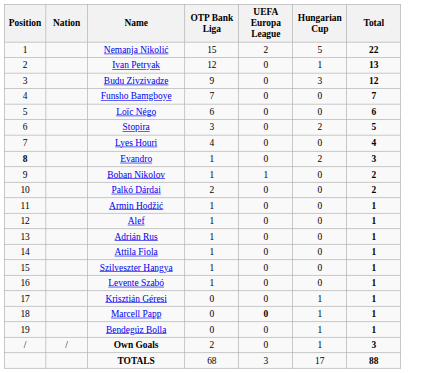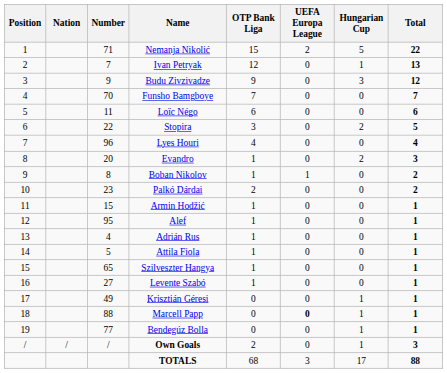 <table class="wikitable" style="font-size: 95%; text-align: center;">
 <tr>
 <th width=60>Position</th>
 <th width=60>Nation</th>
+<th width=60>Number</th>
 <th width=150>Name</th>
 <th width=80>OTP Bank Liga</th>
 <th width=80>UEFA Europa League</th>
 <th width=80>Hungarian Cup</th>
 <th width=80>Total</th>
 </tr>
 <tr>
 <td>1</td>
 <td></td>
+<td>71</td>
 <td><a href='#'>Nemanja Nikolić</a></td>
 <td>15</td>
 <td>2</td>
 <td>5</td>
 <td><strong>22</strong></td>
 </tr>
 <tr>
 <td>2</td>
 <td></td>
+<td>7</td>
 <td><a href='#'>Ivan Petryak</a></td>
 <td>12</td>
 <td>0</td>
 <td>1</td>
 <td><strong>13</strong></td>
 </tr>
 <tr>
 <td>3</td>
 <td></td>
+<td>9</td>
 <td><a href='#'>Budu Zivzivadze</a></td>
 <td>9</td>
 <td>0</td>
 <td>3</td>
 <td><strong>12</strong></td>
 </tr>
 <tr>
 <td>4</td>
 <td></td>
+<td>70</td>
 <td><a href='#'>Funsho Bamgboye</a></td>
 <td>7</td>
 <td>0</td>
 <td>0</td>
 <td><strong>7</strong></td>
 </tr>
 <tr>
 <td>5</td>
 <td></td>
+<td>11</td>
 <td><a href='#'>Loïc Négo</a></td>
 <td>6</td>
 <td>0</td>
 <td>0</td>
 <td><strong>6</strong></td>
 </tr>
 <tr>
 <td>6</td>
 <td></td>
+<td>22</td>
 <td><a href='#'>Stopira</a></td>
 <td>3</td>
 <td>0</td>
 <td>2</td>
 <td><strong>5</strong></td>
 </tr>
 <tr>
 <td>7</td>
 <td></td>
+<td>96</td>
 <td><a href='#'>Lyes Houri</a></td>
 <td>4</td>
 <td>0</td>
 <td>0</td>
 <td><strong>4</strong></td>
 </tr>
 <tr>
-<td><strong>8</strong></td>
+<td>8</td>
 <td></td>
+<td>20</td>
 <td><a href='#'>Evandro</a></td>
 <td>1</td>
 <td>0</td>
 <td>2</td>
 <td><strong>3</strong></td>
 </tr>
 <tr>
 <td>9</td>
 <td></td>
+<td>8</td>
 <td><a href='#'>Boban Nikolov</a></td>
 <td>1</td>
 <td>1</td>
 <td>0</td>
 <td><strong>2</strong></td>
 </tr>
 <tr>
 <td>10</td>
 <td></td>
+<td>23</td>
 <td><a href='#'>Palkó Dárdai</a></td>
 <td>2</td>
 <td>0</td>
 <td>0</td>
 <td><strong>2</strong></td>
 </tr>
 <tr>
 <td>11</td>
 <td></td>
+<td>15</td>
 <td><a href='#'>Armin Hodžić</a></td>
 <td>1</td>
 <td>0</td>
 <td>0</td>
 <td><strong>1</strong></td>
 </tr>
 <tr>
 <td>12</td>
 <td></td>
+<td>95</td>
 <td><a href='#'>Alef</a></td>
 <td>1</td>
 <td>0</td>
 <td>0</td>
 <td><strong>1</strong></td>
 </tr>
 <tr>
 <td>13</td>
 <td></td>
+<td>4</td>
 <td><a href='#'>Adrián Rus</a></td>
 <td>1</td>
 <td>0</td>
 <td>0</td>
 <td><strong>1</strong></td>
 </tr>
 <tr>
 <td>14</td>
 <td></td>
+<td>5</td>
 <td><a href='#'>Attila Fiola</a></td>
 <td>1</td>
 <td>0</td>
 <td>0</td>
 <td><strong>1</strong></td>
 </tr>
 <tr>
 <td>15</td>
 <td></td>
+<td>65</td>
 <td><a href='#'>Szilveszter Hangya</a></td>
 <td>1</td>
 <td>0</td>
 <td>0</td>
 <td><strong>1</strong></td>
 </tr>
 <tr>
 <td>16</td>
 <td></td>
+<td>27</td>
 <td><a href='#'>Levente Szabó</a></td>
 <td>1</td>
 <td>0</td>
 <td>0</td>
 <td><strong>1</strong></td>
 </tr>
 <tr>
 <td>17</td>
 <td></td>
+<td>49</td>
 <td><a href='#'>Krisztián Géresi</a></td>
 <td>0</td>
 <td>0</td>
 <td>1</td>
 <td><strong>1</strong></td>
 </tr>
 <tr>
 <td>18</td>
 <td></td>
+<td>88</td>
 <td><a href='#'>Marcell Papp</a></td>
 <td>0</td>
 <td><strong>0</strong></td>
 <td>1</td>
 <td><strong>1</strong></td>
 </tr>
 <tr>
 <td>19</td>
 <td></td>
+<td>77</td>
 <td><a href='#'>Bendegúz Bolla</a></td>
 <td>0</td>
 <td>0</td>
 <td>1</td>
 <td><strong>1</strong></td>
 </tr>
 <tr>
+<td>/</td>
 <td>/</td>
 <td>/</td>
 <td><strong>Own Goals</strong></td>
 <td>2</td>
 <td>0</td>
 <td>1</td>
 <td><strong>3</strong></td>
 </tr>
 <tr>
 <td></td>
 <td></td>
+<td></td>
 <td><strong>TOTALS</strong></td>
 <td>68</td>
 <td>3</td>
 <td>17</td>
 <td><strong>88</strong></td>
 </tr>
 </table>
